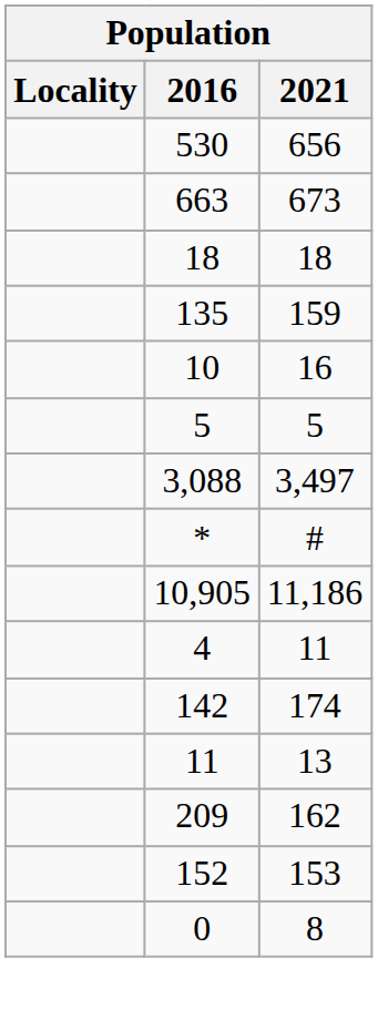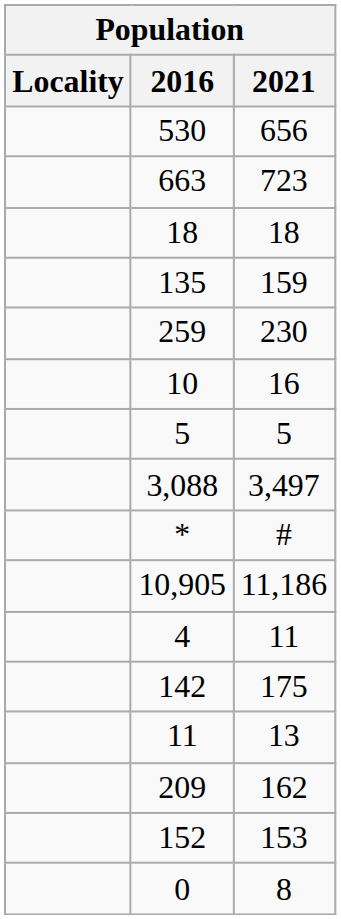 <table class="wikitable" style="text-align:center;">
 <tr>
 <th colspan="3" style="text-align:center;  font-weight:bold">Population</th>
 </tr>
 <tr>
 <th style="text-align:center; background:  font-weight:bold">Locality</th>
 <th style="text-align:center; background:  font-weight:bold"><strong>2016</strong></th>
 <th style="text-align:center; background:  font-weight:bold"><strong>2021</strong></th>
 </tr>
 <tr>
 <td></td>
 <td>530</td>
 <td>656</td>
 </tr>
 <tr>
 <td></td>
 <td>663</td>
-<td>673</td>
+<td>723</td>
 </tr>
 <tr>
 <td></td>
 <td>18</td>
 <td>18</td>
 </tr>
 <tr>
 <td></td>
 <td>135</td>
 <td>159</td>
+</tr>
+<tr>
+<td></td>
+<td>259</td>
+<td>230</td>
 </tr>
 <tr>
 <td></td>
 <td>10</td>
 <td>16</td>
 </tr>
 <tr>
 <td></td>
 <td>5</td>
 <td>5</td>
 </tr>
 <tr>
 <td></td>
 <td>3,088</td>
 <td>3,497</td>
 </tr>
 <tr>
 <td></td>
 <td>*</td>
 <td>#</td>
 </tr>
 <tr>
 <td></td>
 <td>10,905</td>
 <td>11,186</td>
 </tr>
 <tr>
 <td></td>
 <td>4</td>
 <td>11</td>
 </tr>
 <tr>
 <td></td>
 <td>142</td>
-<td>174</td>
+<td>175</td>
 </tr>
 <tr>
 <td></td>
 <td>11</td>
 <td>13</td>
 </tr>
 <tr>
 <td></td>
 <td>209</td>
 <td>162</td>
 </tr>
 <tr>
 <td></td>
 <td>152</td>
 <td>153</td>
 </tr>
 <tr>
 <td></td>
 <td>0</td>
 <td>8</td>
 </tr>
 </table>
